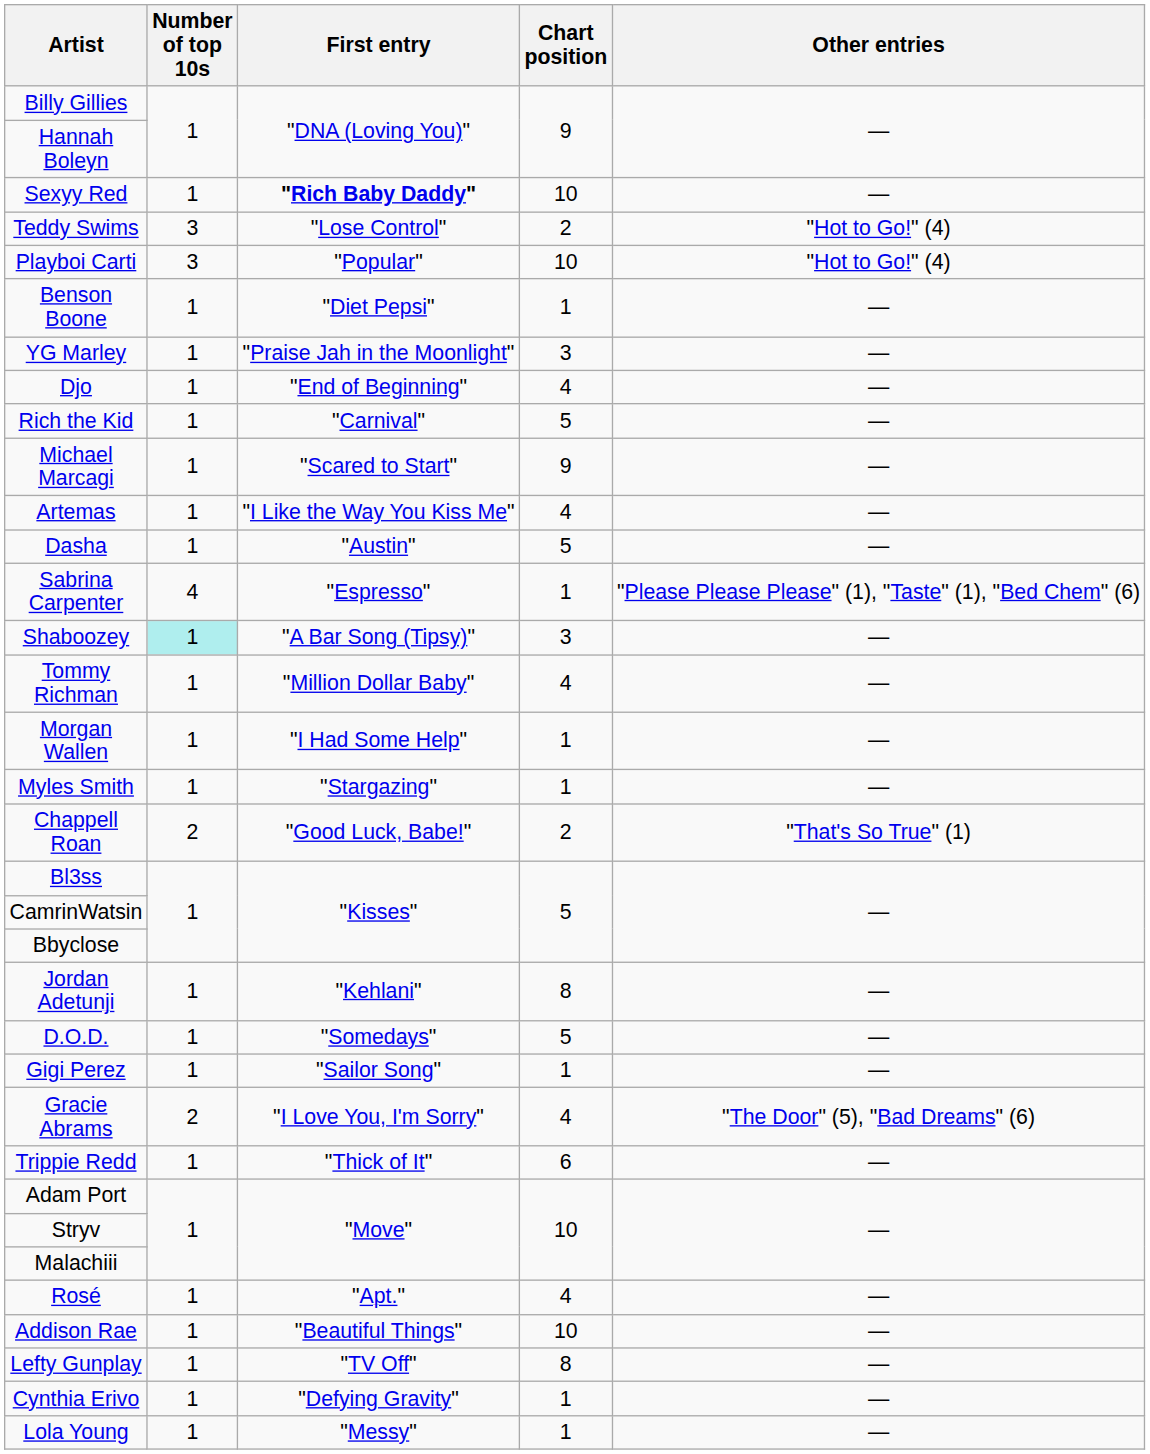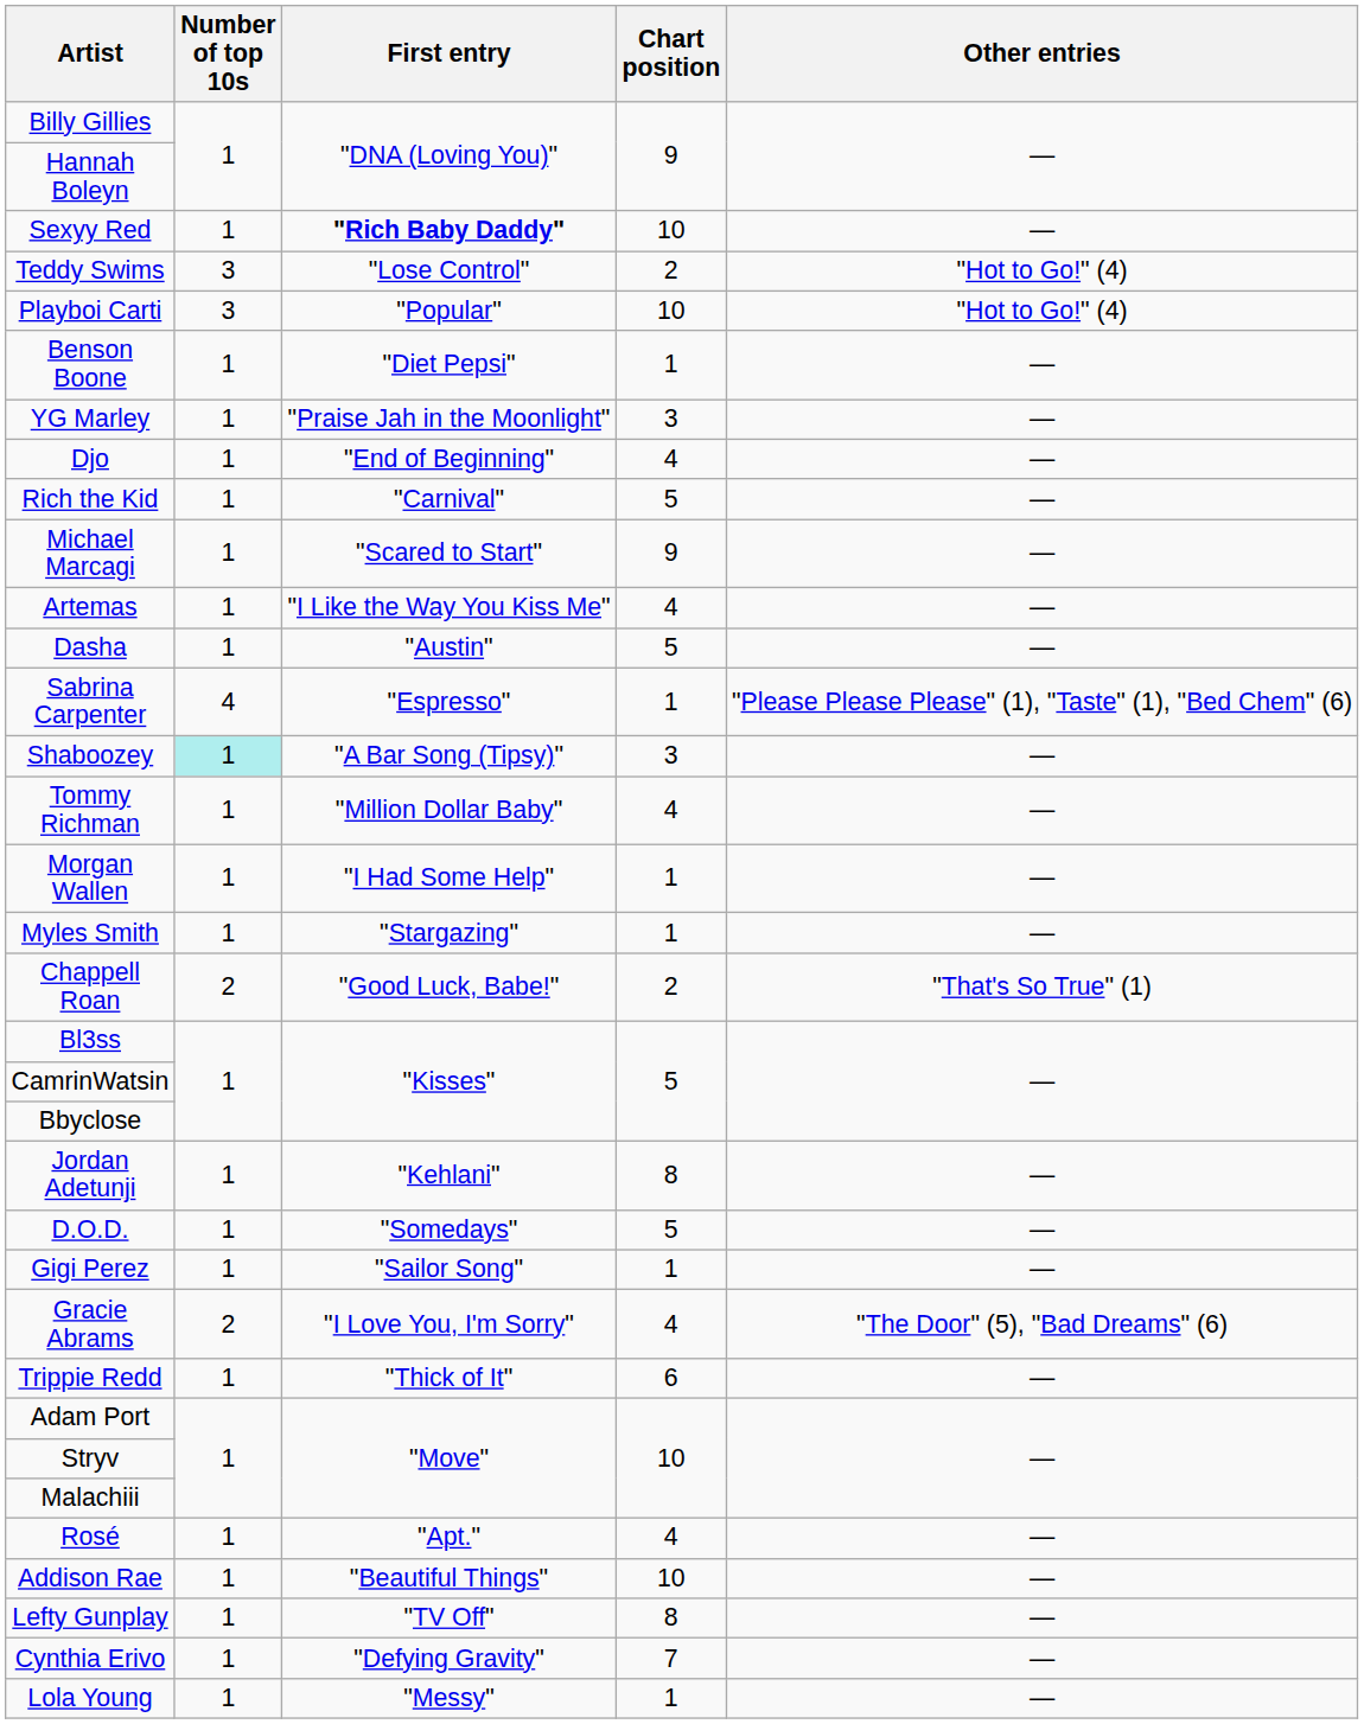 <table class="wikitable sortable mw-collapsible mw-collapsed" style="text-align:center">
 <tr>
 <th scope="col" style="width:55px;">Artist</th>
 <th scope="col" style="width:55px;" data-sort-type="number">Number of top 10s</th>
 <th scope="col" style="text-align:center;">First entry</th>
 <th scope="col" style="width:55px;" data-sort-type="number">Chart position</th>
 <th scope="col" style="text-align:center;">Other entries</th>
 </tr>
 <tr>
 <td><a href='#'>Billy Gillies</a></td>
 <td rowspan="2">1</td>
 <td rowspan="2">"<a href='#'>DNA (Loving You)</a>"</td>
 <td rowspan="2">9</td>
 <td rowspan="2">—</td>
 </tr>
 <tr>
 <td><a href='#'>Hannah Boleyn</a></td>
 </tr>
 <tr>
 <td><a href='#'>Sexyy Red</a></td>
 <td>1</td>
 <td><strong>"<a href='#'>Rich Baby Daddy</a>"</strong></td>
 <td>10</td>
 <td>—</td>
 </tr>
 <tr>
 <td><a href='#'>Teddy Swims</a></td>
 <td>3</td>
 <td>"<a href='#'>Lose Control</a>"</td>
 <td>2</td>
 <td>"<a href='#'>Hot to Go!</a>" (4)</td>
 </tr>
 <tr>
 <td><a href='#'>Playboi Carti</a></td>
 <td>3</td>
 <td>"<a href='#'>Popular</a>"</td>
 <td>10</td>
 <td>"<a href='#'>Hot to Go!</a>" (4)</td>
 </tr>
 <tr>
 <td><a href='#'>Benson Boone</a></td>
 <td>1</td>
 <td>"<a href='#'>Diet Pepsi</a>"</td>
 <td>1</td>
 <td>—</td>
 </tr>
 <tr>
 <td><a href='#'>YG Marley</a></td>
 <td>1</td>
 <td>"<a href='#'>Praise Jah in the Moonlight</a>"</td>
 <td>3</td>
 <td>—</td>
 </tr>
 <tr>
 <td><a href='#'>Djo</a></td>
 <td>1</td>
 <td>"<a href='#'>End of Beginning</a>"</td>
 <td>4</td>
 <td>—</td>
 </tr>
 <tr>
 <td><a href='#'>Rich the Kid</a></td>
 <td>1</td>
 <td>"<a href='#'>Carnival</a>"</td>
 <td>5</td>
 <td>—</td>
 </tr>
 <tr>
 <td><a href='#'>Michael Marcagi</a></td>
 <td>1</td>
 <td>"<a href='#'>Scared to Start</a>"</td>
 <td>9</td>
 <td>—</td>
 </tr>
 <tr>
 <td><a href='#'>Artemas</a></td>
 <td>1</td>
 <td>"<a href='#'>I Like the Way You Kiss Me</a>"</td>
 <td>4</td>
 <td>—</td>
 </tr>
 <tr>
 <td><a href='#'>Dasha</a></td>
 <td>1</td>
 <td>"<a href='#'>Austin</a>"</td>
 <td>5</td>
 <td>—</td>
 </tr>
 <tr>
 <td><a href='#'>Sabrina Carpenter</a></td>
 <td>4</td>
 <td>"<a href='#'>Espresso</a>"</td>
 <td>1</td>
 <td>"<a href='#'>Please Please Please</a>" (1), "<a href='#'>Taste</a>" (1), "<a href='#'>Bed Chem</a>" (6)</td>
 </tr>
 <tr>
 <td><a href='#'>Shaboozey</a></td>
 <td style="background: paleturquoise;">1</td>
 <td>"<a href='#'>A Bar Song (Tipsy)</a>"</td>
 <td>3</td>
 <td>—</td>
 </tr>
 <tr>
 <td><a href='#'>Tommy Richman</a></td>
 <td>1</td>
 <td>"<a href='#'>Million Dollar Baby</a>"</td>
 <td>4</td>
 <td>—</td>
 </tr>
 <tr>
 <td><a href='#'>Morgan Wallen</a></td>
 <td>1</td>
 <td>"<a href='#'>I Had Some Help</a>"</td>
 <td>1</td>
 <td>—</td>
 </tr>
 <tr>
 <td><a href='#'>Myles Smith</a></td>
 <td>1</td>
 <td>"<a href='#'>Stargazing</a>"</td>
 <td>1</td>
 <td>—</td>
 </tr>
 <tr>
 <td><a href='#'>Chappell Roan</a></td>
 <td>2</td>
 <td>"<a href='#'>Good Luck, Babe!</a>"</td>
 <td>2</td>
 <td>"<a href='#'>That's So True</a>" (1)</td>
 </tr>
 <tr>
 <td><a href='#'>Bl3ss</a></td>
 <td rowspan="3">1</td>
 <td rowspan="3">"<a href='#'>Kisses</a>"</td>
 <td rowspan="3">5</td>
 <td rowspan="3">—</td>
 </tr>
 <tr>
 <td>CamrinWatsin</td>
 </tr>
 <tr>
 <td>Bbyclose</td>
 </tr>
 <tr>
 <td><a href='#'>Jordan Adetunji</a></td>
 <td>1</td>
 <td>"<a href='#'>Kehlani</a>"</td>
 <td>8</td>
 <td>—</td>
 </tr>
 <tr>
 <td><a href='#'>D.O.D.</a></td>
 <td>1</td>
 <td>"<a href='#'>Somedays</a>"</td>
 <td>5</td>
 <td>—</td>
 </tr>
 <tr>
 <td><a href='#'>Gigi Perez</a></td>
 <td>1</td>
 <td>"<a href='#'>Sailor Song</a>"</td>
 <td>1</td>
 <td>—</td>
 </tr>
 <tr>
 <td><a href='#'>Gracie Abrams</a></td>
 <td>2</td>
 <td>"<a href='#'>I Love You, I'm Sorry</a>"</td>
 <td>4</td>
 <td>"<a href='#'>The Door</a>" (5), "<a href='#'>Bad Dreams</a>" (6)</td>
 </tr>
 <tr>
 <td><a href='#'>Trippie Redd</a></td>
 <td>1</td>
 <td>"<a href='#'>Thick of It</a>"</td>
 <td>6</td>
 <td>—</td>
 </tr>
 <tr>
 <td>Adam Port</td>
 <td rowspan="3">1</td>
 <td rowspan="3">"<a href='#'>Move</a>"</td>
 <td rowspan="3">10</td>
 <td rowspan="3">—</td>
 </tr>
 <tr>
 <td>Stryv</td>
 </tr>
 <tr>
 <td>Malachiii</td>
 </tr>
 <tr>
 <td><a href='#'>Rosé</a></td>
 <td>1</td>
 <td>"<a href='#'>Apt.</a>"</td>
 <td>4</td>
 <td>—</td>
 </tr>
 <tr>
 <td><a href='#'>Addison Rae</a></td>
 <td>1</td>
 <td>"<a href='#'>Beautiful Things</a>"</td>
 <td>10</td>
 <td>—</td>
 </tr>
 <tr>
 <td><a href='#'>Lefty Gunplay</a></td>
 <td>1</td>
 <td>"<a href='#'>TV Off</a>"</td>
 <td>8</td>
 <td>—</td>
 </tr>
 <tr>
 <td><a href='#'>Cynthia Erivo</a></td>
 <td>1</td>
 <td>"<a href='#'>Defying Gravity</a>"</td>
-<td>1</td>
+<td>7</td>
 <td>—</td>
 </tr>
 <tr>
 <td><a href='#'>Lola Young</a></td>
 <td>1</td>
 <td>"<a href='#'>Messy</a>"</td>
 <td>1</td>
 <td>—</td>
 </tr>
 </table>
